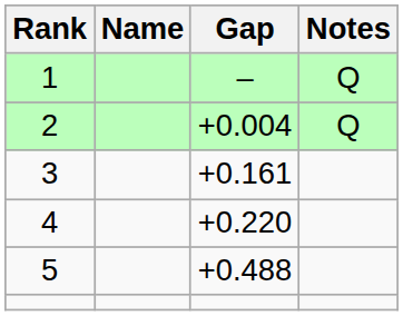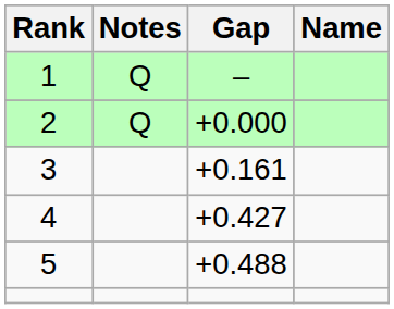 <table class="wikitable" style="text-align:center">
 <tr>
 <th>Rank</th>
+<th>Notes</th>
+<th>Gap</th>
 <th>Name</th>
-<th>Gap</th>
-<th>Notes</th>
 </tr>
 <tr bgcolor=bbffbb>
 <td>1</td>
+<td>Q</td>
+<td>–</td>
 <td align=left></td>
-<td>–</td>
-<td>Q</td>
 </tr>
 <tr bgcolor=bbffbb>
 <td>2</td>
+<td>Q</td>
+<td>+0.000</td>
 <td align=left></td>
-<td>+0.004</td>
-<td>Q</td>
 </tr>
 <tr>
 <td>3</td>
+<td></td>
+<td>+0.161</td>
 <td align=left></td>
-<td>+0.161</td>
-<td></td>
 </tr>
 <tr>
 <td>4</td>
+<td></td>
+<td>+0.427</td>
 <td align=left></td>
-<td>+0.220</td>
-<td></td>
 </tr>
 <tr>
 <td>5</td>
+<td></td>
+<td>+0.488</td>
 <td align=left></td>
-<td>+0.488</td>
-<td></td>
 </tr>
 <tr>
 <td></td>
-<td align=left></td>
 <td></td>
 <td></td>
+<td align=left></td>
 </tr>
 </table>
